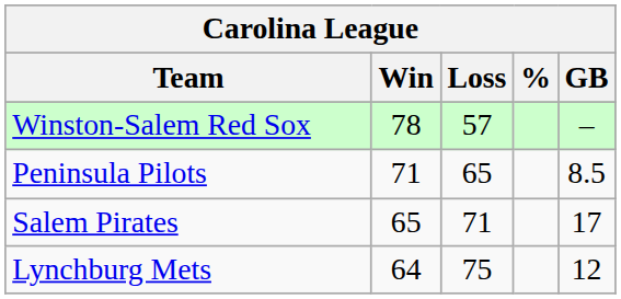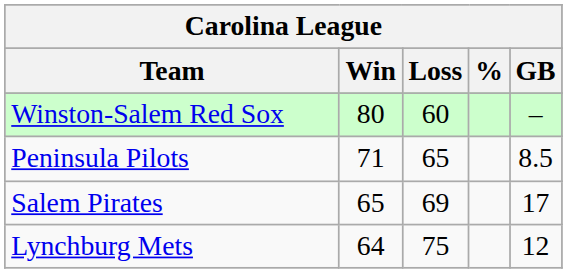 <table class="wikitable">
 <tr>
 <th colspan="5">Carolina League</th>
 </tr>
 <tr>
 <th width="60%">Team</th>
 <th>Win</th>
 <th>Loss</th>
 <th>%</th>
 <th>GB</th>
 </tr>
 <tr align=center bgcolor=ccffcc>
 <td align=left><a href='#'>Winston-Salem Red Sox</a></td>
-<td>78</td>
-<td>57</td>
+<td>80</td>
+<td>60</td>
 <td></td>
 <td>–</td>
 </tr>
 <tr align=center>
 <td align=left><a href='#'>Peninsula Pilots</a></td>
 <td>71</td>
 <td>65</td>
 <td></td>
 <td>8.5</td>
 </tr>
 <tr align=center>
 <td align=left><a href='#'>Salem Pirates</a></td>
 <td>65</td>
-<td>71</td>
+<td>69</td>
 <td></td>
 <td>17</td>
 </tr>
 <tr align=center>
 <td align=left><a href='#'>Lynchburg Mets</a></td>
 <td>64</td>
 <td>75</td>
 <td></td>
 <td>12</td>
 </tr>
 </table>
